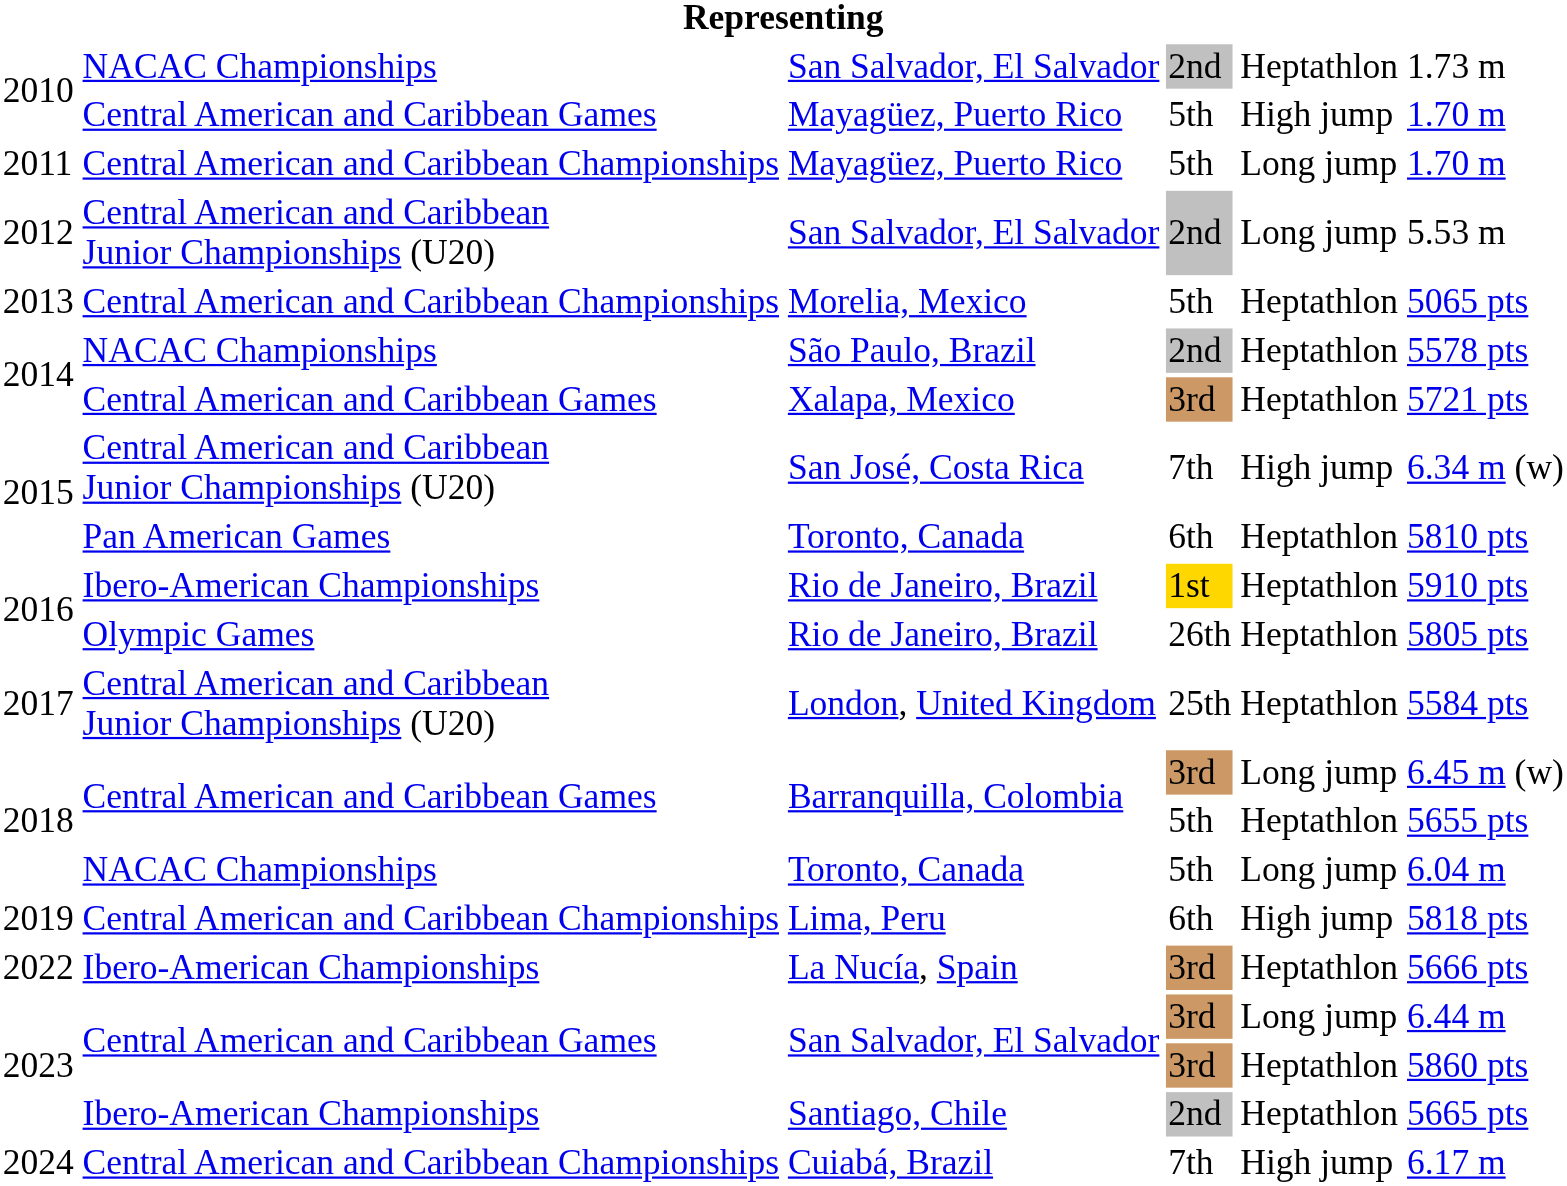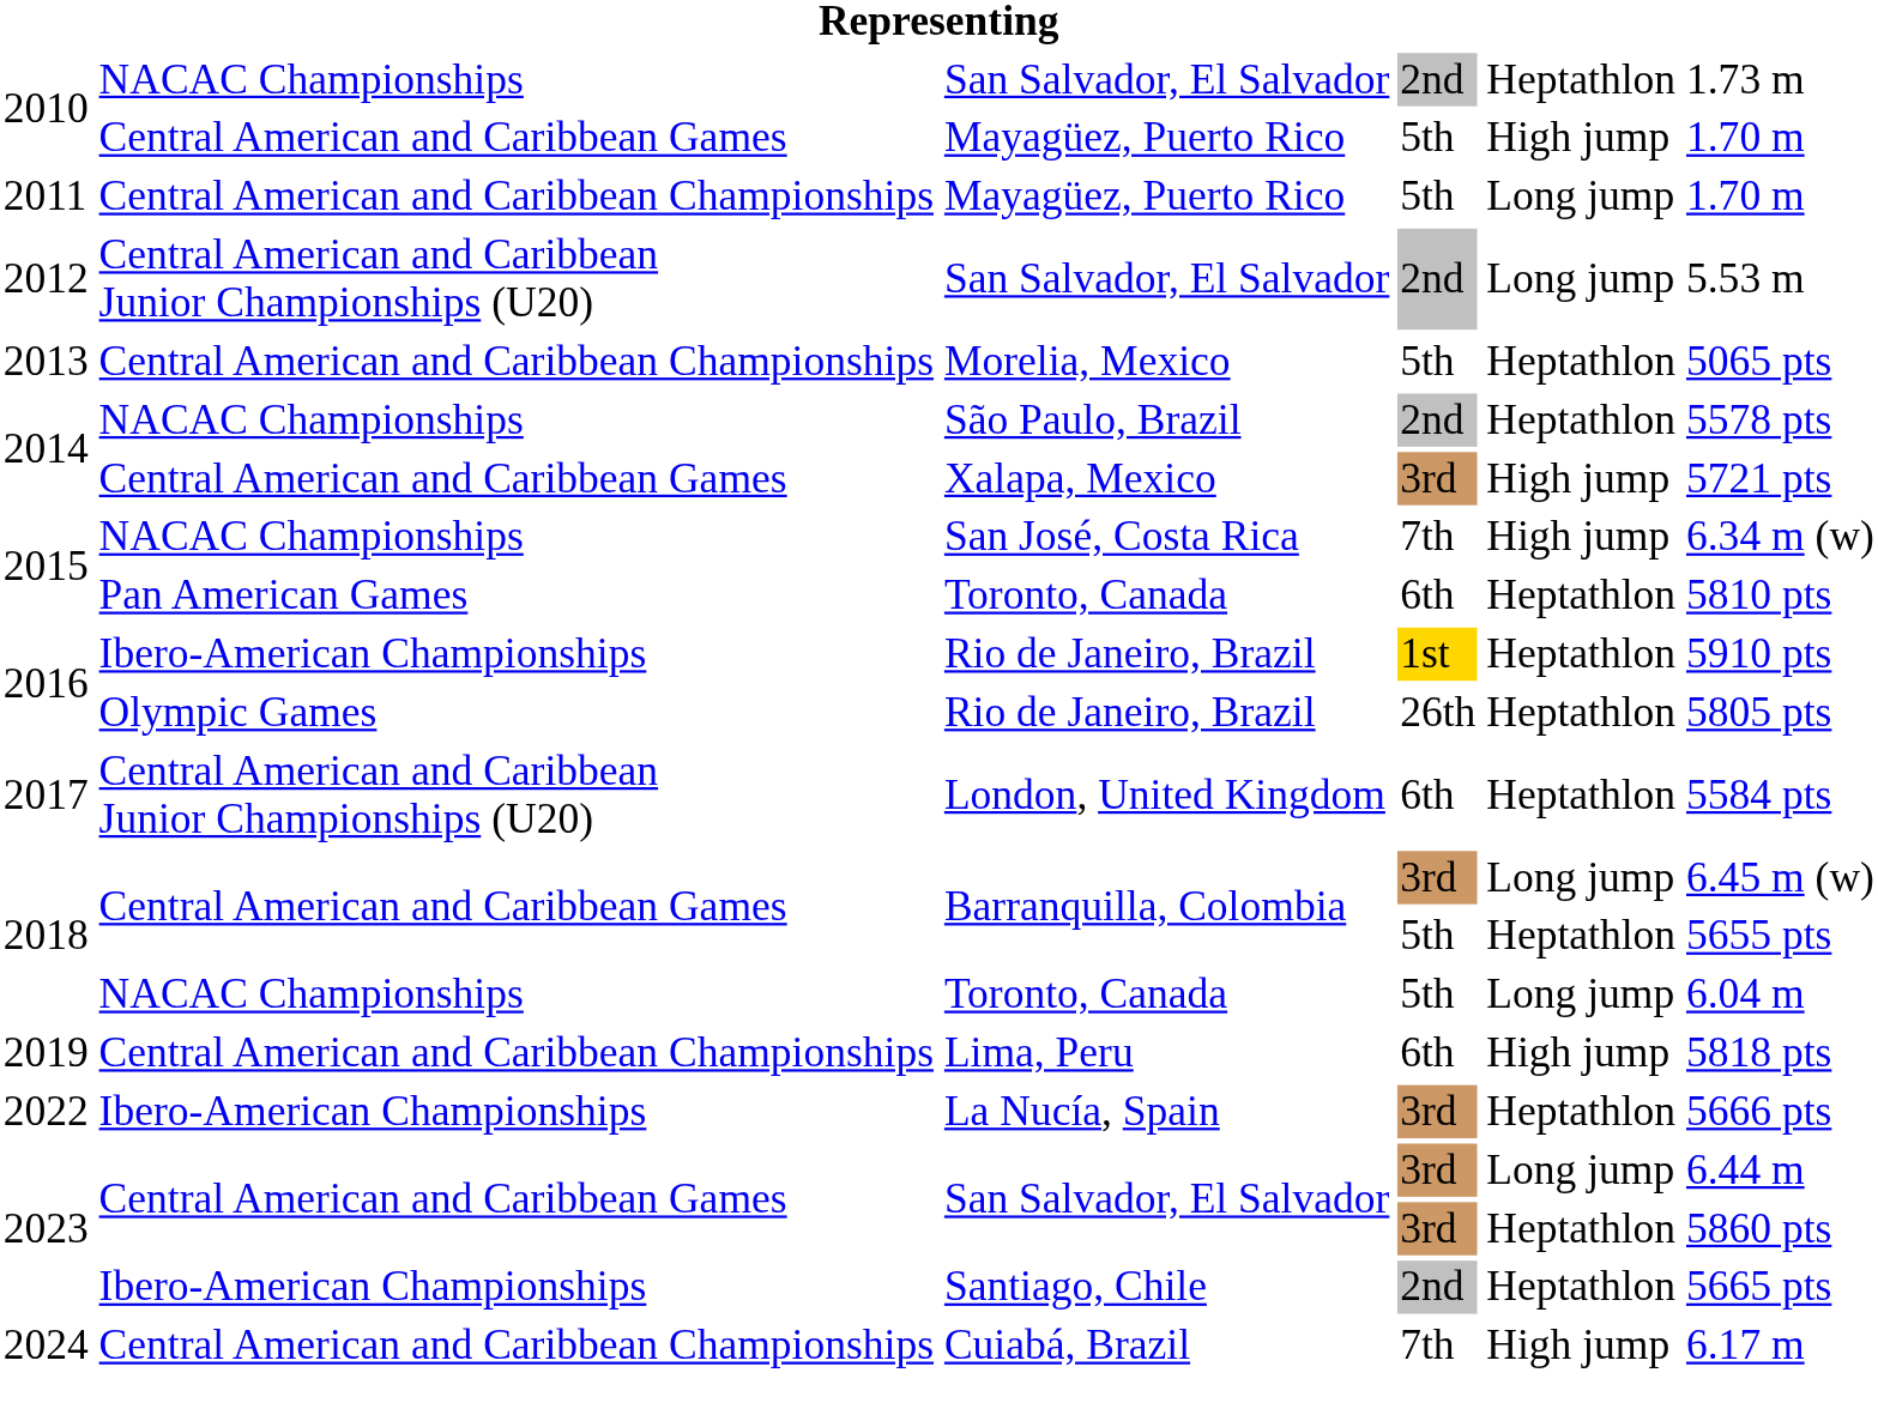 <table>
 <tr>
 <th colspan="6">Representing </th>
 </tr>
 <tr>
 <td rowspan=2>2010</td>
 <td><a href='#'>NACAC Championships</a></td>
 <td><a href='#'>San Salvador, El Salvador</a></td>
 <td bgcolor=silver>2nd</td>
 <td>Heptathlon</td>
 <td>1.73 m</td>
 </tr>
 <tr>
 <td><a href='#'>Central American and Caribbean Games</a></td>
 <td><a href='#'>Mayagüez, Puerto Rico</a></td>
 <td>5th</td>
 <td>High jump</td>
 <td><a href='#'>1.70 m</a></td>
 </tr>
 <tr>
 <td>2011</td>
 <td><a href='#'>Central American and Caribbean Championships</a></td>
 <td><a href='#'>Mayagüez, Puerto Rico</a></td>
 <td>5th</td>
 <td>Long jump</td>
 <td><a href='#'>1.70 m</a></td>
 </tr>
 <tr>
 <td>2012</td>
 <td><a href='#'>Central American and Caribbean<br>Junior Championships</a> (U20)</td>
 <td><a href='#'>San Salvador, El Salvador</a></td>
 <td bgcolor=silver>2nd</td>
 <td>Long jump</td>
 <td>5.53 m</td>
 </tr>
 <tr>
 <td>2013</td>
 <td><a href='#'>Central American and Caribbean Championships</a></td>
 <td><a href='#'>Morelia, Mexico</a></td>
 <td>5th</td>
 <td>Heptathlon</td>
 <td><a href='#'>5065 pts</a></td>
 </tr>
 <tr>
 <td rowspan=2>2014</td>
 <td><a href='#'>NACAC Championships</a></td>
 <td><a href='#'>São Paulo, Brazil</a></td>
 <td bgcolor=silver>2nd</td>
 <td>Heptathlon</td>
 <td><a href='#'>5578 pts</a></td>
 </tr>
 <tr>
 <td><a href='#'>Central American and Caribbean Games</a></td>
 <td><a href='#'>Xalapa, Mexico</a></td>
 <td bgcolor=cc9966>3rd</td>
-<td>Heptathlon</td>
+<td>High jump</td>
 <td><a href='#'>5721 pts</a></td>
 </tr>
 <tr>
 <td rowspan=2>2015</td>
-<td><a href='#'>Central American and Caribbean<br>Junior Championships</a> (U20)</td>
+<td><a href='#'>NACAC Championships</a></td>
 <td><a href='#'>San José, Costa Rica</a></td>
 <td>7th</td>
 <td>High jump</td>
 <td><a href='#'>6.34 m</a> (w)</td>
 </tr>
 <tr>
 <td><a href='#'>Pan American Games</a></td>
 <td><a href='#'>Toronto, Canada</a></td>
 <td>6th</td>
 <td>Heptathlon</td>
 <td><a href='#'>5810 pts</a></td>
 </tr>
 <tr>
 <td rowspan=2>2016</td>
 <td><a href='#'>Ibero-American Championships</a></td>
 <td><a href='#'>Rio de Janeiro, Brazil</a></td>
 <td bgcolor=gold>1st</td>
 <td>Heptathlon</td>
 <td><a href='#'>5910 pts</a></td>
 </tr>
 <tr>
 <td><a href='#'>Olympic Games</a></td>
 <td><a href='#'>Rio de Janeiro, Brazil</a></td>
 <td>26th</td>
 <td>Heptathlon</td>
 <td><a href='#'>5805 pts</a></td>
 </tr>
 <tr>
 <td>2017</td>
 <td><a href='#'>Central American and Caribbean<br>Junior Championships</a> (U20)</td>
 <td><a href='#'>London</a>, <a href='#'>United Kingdom</a></td>
-<td>25th</td>
+<td>6th</td>
 <td>Heptathlon</td>
 <td><a href='#'>5584 pts</a></td>
 </tr>
 <tr>
 <td rowspan=3>2018</td>
 <td rowspan=2><a href='#'>Central American and Caribbean Games</a></td>
 <td rowspan=2><a href='#'>Barranquilla, Colombia</a></td>
 <td bgcolor=cc9966>3rd</td>
 <td>Long jump</td>
 <td><a href='#'>6.45 m</a> (w)</td>
 </tr>
 <tr>
 <td>5th</td>
 <td>Heptathlon</td>
 <td><a href='#'>5655 pts</a></td>
 </tr>
 <tr>
 <td><a href='#'>NACAC Championships</a></td>
 <td><a href='#'>Toronto, Canada</a></td>
 <td>5th</td>
 <td>Long jump</td>
 <td><a href='#'>6.04 m</a></td>
 </tr>
 <tr>
 <td>2019</td>
 <td><a href='#'>Central American and Caribbean Championships</a></td>
 <td><a href='#'>Lima, Peru</a></td>
 <td>6th</td>
 <td>High jump</td>
 <td><a href='#'>5818 pts</a></td>
 </tr>
 <tr>
 <td>2022</td>
 <td><a href='#'>Ibero-American Championships</a></td>
 <td><a href='#'>La Nucía</a>, <a href='#'>Spain</a></td>
 <td bgcolor=cc9966>3rd</td>
 <td>Heptathlon</td>
 <td><a href='#'>5666 pts</a></td>
 </tr>
 <tr>
 <td rowspan=3>2023</td>
 <td rowspan=2><a href='#'>Central American and Caribbean Games</a></td>
 <td rowspan=2><a href='#'>San Salvador, El Salvador</a></td>
 <td bgcolor=cc9966>3rd</td>
 <td>Long jump</td>
 <td><a href='#'>6.44 m</a></td>
 </tr>
 <tr>
 <td bgcolor=cc9966>3rd</td>
 <td>Heptathlon</td>
 <td><a href='#'>5860 pts</a></td>
 </tr>
 <tr>
 <td><a href='#'>Ibero-American Championships</a></td>
 <td><a href='#'>Santiago, Chile</a></td>
 <td bgcolor=silver>2nd</td>
 <td>Heptathlon</td>
 <td><a href='#'>5665 pts</a></td>
 </tr>
 <tr>
 <td>2024</td>
 <td><a href='#'>Central American and Caribbean Championships</a></td>
 <td><a href='#'>Cuiabá, Brazil</a></td>
 <td>7th</td>
 <td>High jump</td>
 <td><a href='#'>6.17 m</a></td>
 </tr>
 </table>
